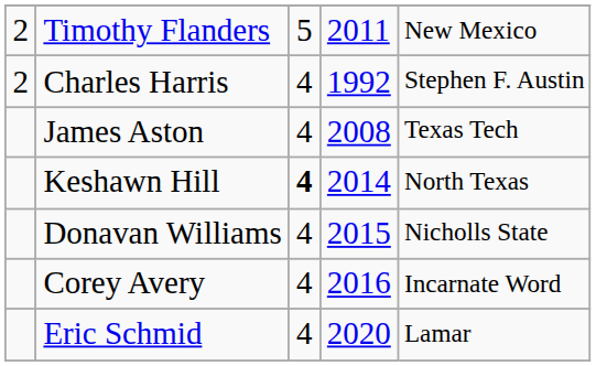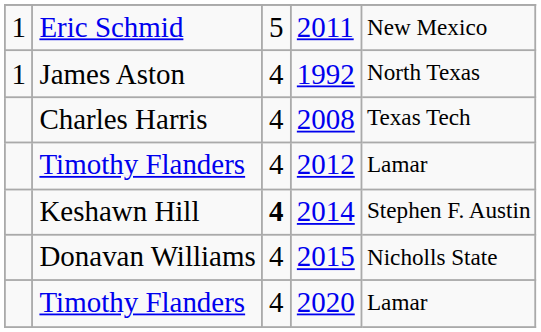 <table class="wikitable">
 <tr>
 </tr>
 <tr>
-<td>2</td>
-<td><a href='#'>Timothy Flanders</a></td>
+<td>1</td>
+<td><a href='#'>Eric Schmid</a></td>
 <td>5</td>
 <td><a href='#'>2011</a></td>
 <td style="font-size:80%;">New Mexico</td>
 </tr>
 <tr>
-<td>2</td>
-<td>Charles Harris</td>
+<td>1</td>
+<td>James Aston</td>
 <td>4</td>
 <td><a href='#'>1992</a></td>
-<td style="font-size:80%;">Stephen F. Austin</td>
+<td style="font-size:80%;">North Texas</td>
 </tr>
 <tr>
 <td></td>
-<td>James Aston</td>
+<td>Charles Harris</td>
 <td>4</td>
 <td><a href='#'>2008</a></td>
 <td style="font-size:80%;">Texas Tech</td>
 </tr>
 <tr>
 <td></td>
+<td><a href='#'>Timothy Flanders</a></td>
+<td>4</td>
+<td><a href='#'>2012</a></td>
+<td style="font-size:80%;">Lamar</td>
+</tr>
+<tr>
+<td></td>
 <td>Keshawn Hill</td>
 <td><strong>4</strong></td>
 <td><a href='#'>2014</a></td>
-<td style="font-size:80%;">North Texas</td>
+<td style="font-size:80%;">Stephen F. Austin</td>
 </tr>
 <tr>
 <td></td>
 <td>Donavan Williams</td>
 <td>4</td>
 <td><a href='#'>2015</a></td>
 <td style="font-size:80%;">Nicholls State</td>
 </tr>
 <tr>
 <td></td>
-<td>Corey Avery</td>
-<td>4</td>
-<td><a href='#'>2016</a></td>
-<td style="font-size:80%;">Incarnate Word</td>
-</tr>
-<tr>
-<td></td>
-<td><a href='#'>Eric Schmid</a></td>
+<td><a href='#'>Timothy Flanders</a></td>
 <td>4</td>
 <td><a href='#'>2020</a></td>
 <td style="font-size:80%;">Lamar</td>
 </tr>
 </table>
